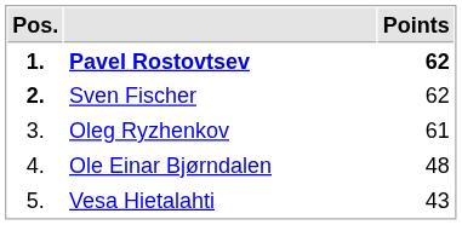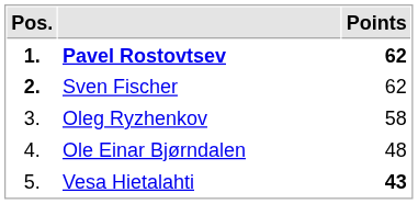 <table cellspacing="1" cellpadding="3" style="border:1px solid #AAAAAA;font-size:90%">
 <tr bgcolor="#E4E4E4">
 <th style="border-bottom:1px solid #AAAAAA" width=10>Pos.</th>
 <th style="border-bottom:1px solid #AAAAAA" width=200></th>
 <th style="border-bottom:1px solid #AAAAAA" width=20>Points</th>
 </tr>
 <tr>
 <td align="center"><strong>1.</strong></td>
 <td> <strong><a href='#'>Pavel Rostovtsev</a></strong></td>
 <td align="right"><strong>62</strong></td>
 </tr>
 <tr>
 <td align="center"><strong>2.</strong></td>
 <td> <a href='#'>Sven Fischer</a></td>
 <td align="right">62</td>
 </tr>
 <tr>
 <td align="center">3.</td>
 <td> <a href='#'>Oleg Ryzhenkov</a></td>
-<td align="right">61</td>
+<td align="right">58</td>
 </tr>
 <tr>
 <td align="center">4.</td>
 <td> <a href='#'>Ole Einar Bjørndalen</a></td>
 <td align="right">48</td>
 </tr>
 <tr>
 <td align="center">5.</td>
 <td> <a href='#'>Vesa Hietalahti</a></td>
-<td align="right">43</td>
+<td align="right"><strong>43</strong></td>
 </tr>
 </table>
